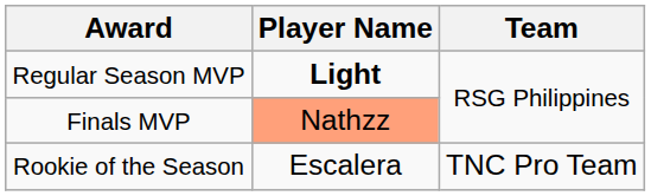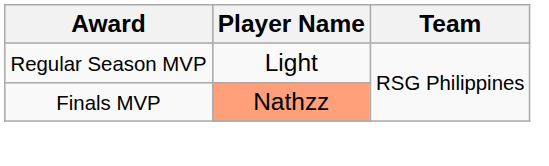 <table class="wikitable" style="text-align: center;">
 <tr>
 <th>Award</th>
 <th>Player Name</th>
 <th>Team</th>
 </tr>
 <tr>
 <td><small>Regular Season MVP</small></td>
-<td><strong>Light</strong></td>
+<td>Light</td>
 <td rowspan="2"><small>RSG Philippines</small></td>
 </tr>
 <tr>
 <td><small>Finals MVP</small></td>
 <td style="background: lightsalmon;">Nathzz</td>
 </tr>
-<tr>
-<td><small>Rookie of the Season</small></td>
-<td>Escalera</td>
-<td>TNC Pro Team</td>
-</tr>
 </table>
